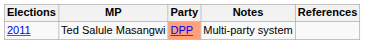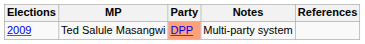 <table class="wikitable">
 <tr>
 <th>Elections</th>
 <th>MP</th>
 <th>Party</th>
 <th>Notes</th>
 <th>References</th>
 </tr>
 <tr>
-<td><a href='#'>2011</a></td>
+<td><a href='#'>2009</a></td>
 <td>Ted Salule Masangwi</td>
 <td style="background: lightsalmon;"><a href='#'>DPP</a></td>
 <td>Multi-party system</td>
 <td></td>
 </tr>
 </table>
